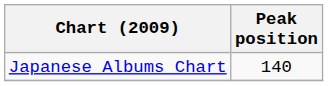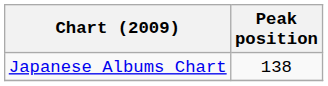 <table class="wikitable sortable">
 <tr>
 <th>Chart (2009)</th>
 <th>Peak<br>position</th>
 </tr>
 <tr>
 <td><a href='#'>Japanese Albums Chart</a></td>
-<td style="text-align:center;">140</td>
+<td style="text-align:center;">138</td>
 </tr>
 <tr>
 </tr>
 </table>
